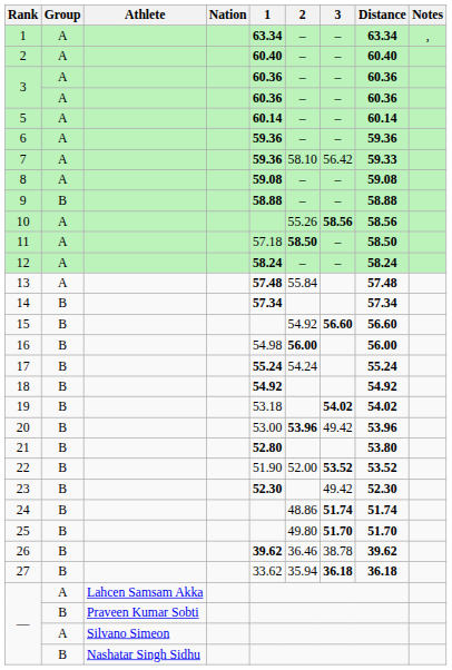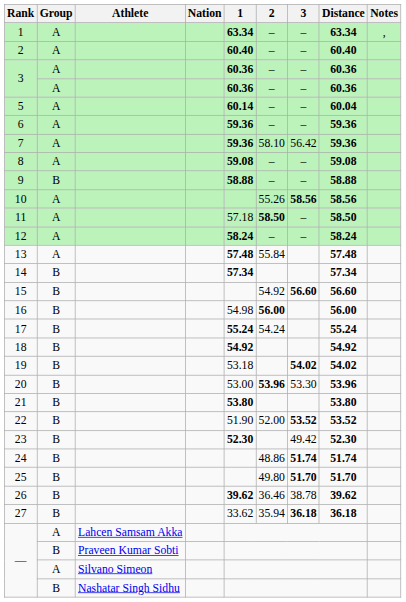 <table class="wikitable sortable" style="text-align:center">
 <tr>
 <th>Rank</th>
 <th>Group</th>
 <th>Athlete</th>
 <th>Nation</th>
 <th>1</th>
 <th>2</th>
 <th>3</th>
 <th>Distance</th>
 <th>Notes</th>
 </tr>
 <tr bgcolor=bbf3bb>
 <td>1</td>
 <td>A</td>
 <td align=left></td>
 <td align=left></td>
 <td><strong>63.34</strong> </td>
 <td>–</td>
 <td>–</td>
 <td><strong>63.34</strong></td>
 <td>, </td>
 </tr>
 <tr bgcolor=bbf3bb>
 <td>2</td>
 <td>A</td>
 <td align=left></td>
 <td align=left></td>
 <td><strong>60.40</strong></td>
 <td>–</td>
 <td>–</td>
 <td><strong>60.40</strong></td>
 <td></td>
 </tr>
 <tr bgcolor=bbf3bb>
 <td rowspan=2>3</td>
 <td>A</td>
 <td align=left></td>
 <td align=left></td>
 <td><strong>60.36</strong></td>
 <td>–</td>
 <td>–</td>
 <td><strong>60.36</strong></td>
 <td></td>
 </tr>
 <tr bgcolor=bbf3bb>
 <td>A</td>
 <td align=left></td>
 <td align=left></td>
 <td><strong>60.36</strong></td>
 <td>–</td>
 <td>–</td>
 <td><strong>60.36</strong></td>
 <td></td>
 </tr>
 <tr bgcolor=bbf3bb>
 <td>5</td>
 <td>A</td>
 <td align=left></td>
 <td align=left></td>
 <td><strong>60.14</strong></td>
 <td>–</td>
 <td>–</td>
-<td><strong>60.14</strong></td>
+<td><strong>60.04</strong></td>
 <td></td>
 </tr>
 <tr bgcolor=bbf3bb>
 <td>6</td>
 <td>A</td>
 <td align=left></td>
 <td align=left></td>
 <td><strong>59.36</strong></td>
 <td>–</td>
 <td>–</td>
 <td><strong>59.36</strong></td>
 <td></td>
 </tr>
 <tr bgcolor=bbf3bb>
 <td>7</td>
 <td>A</td>
 <td align=left></td>
 <td align=left></td>
 <td><strong>59.36</strong></td>
 <td>58.10</td>
 <td>56.42</td>
-<td><strong>59.33</strong></td>
+<td><strong>59.36</strong></td>
 <td></td>
 </tr>
 <tr bgcolor=bbf3bb>
 <td>8</td>
 <td>A</td>
 <td align=left></td>
 <td align=left></td>
 <td><strong>59.08</strong></td>
 <td>–</td>
 <td>–</td>
 <td><strong>59.08</strong></td>
 <td></td>
 </tr>
 <tr bgcolor=bbf3bb>
 <td>9</td>
 <td>B</td>
 <td align=left></td>
 <td align=left></td>
 <td><strong>58.88</strong></td>
 <td>–</td>
 <td>–</td>
 <td><strong>58.88</strong></td>
 <td></td>
 </tr>
 <tr bgcolor=bbf3bb>
 <td>10</td>
 <td>A</td>
 <td align=left></td>
 <td align=left></td>
 <td></td>
 <td>55.26</td>
 <td><strong>58.56</strong></td>
 <td><strong>58.56</strong></td>
 <td></td>
 </tr>
 <tr bgcolor=bbf3bb>
 <td>11</td>
 <td>A</td>
 <td align=left></td>
 <td align=left></td>
 <td>57.18</td>
 <td><strong>58.50</strong></td>
 <td>–</td>
 <td><strong>58.50</strong></td>
 <td></td>
 </tr>
 <tr bgcolor=bbf3bb>
 <td>12</td>
 <td>A</td>
 <td align=left></td>
 <td align=left></td>
 <td><strong>58.24</strong></td>
 <td>–</td>
 <td>–</td>
 <td><strong>58.24</strong></td>
 <td></td>
 </tr>
 <tr>
 <td>13</td>
 <td>A</td>
 <td align=left></td>
 <td align=left></td>
 <td><strong>57.48</strong></td>
 <td>55.84</td>
 <td></td>
 <td><strong>57.48</strong></td>
 <td></td>
 </tr>
 <tr>
 <td>14</td>
 <td>B</td>
 <td align=left></td>
 <td align=left></td>
 <td><strong>57.34</strong></td>
 <td></td>
 <td></td>
 <td><strong>57.34</strong></td>
 <td></td>
 </tr>
 <tr>
 <td>15</td>
 <td>B</td>
 <td align=left></td>
 <td align=left></td>
 <td></td>
 <td>54.92</td>
 <td><strong>56.60</strong></td>
 <td><strong>56.60</strong></td>
 <td></td>
 </tr>
 <tr>
 <td>16</td>
 <td>B</td>
 <td align=left></td>
 <td align=left></td>
 <td>54.98</td>
 <td><strong>56.00</strong></td>
 <td></td>
 <td><strong>56.00</strong></td>
 <td></td>
 </tr>
 <tr>
 <td>17</td>
 <td>B</td>
 <td align=left></td>
 <td align=left></td>
 <td><strong>55.24</strong></td>
 <td>54.24</td>
 <td></td>
 <td><strong>55.24</strong></td>
 <td></td>
 </tr>
 <tr>
 <td>18</td>
 <td>B</td>
 <td align=left></td>
 <td align=left></td>
 <td><strong>54.92</strong></td>
 <td></td>
 <td></td>
 <td><strong>54.92</strong></td>
 <td></td>
 </tr>
 <tr>
 <td>19</td>
 <td>B</td>
 <td align=left></td>
 <td align=left></td>
 <td>53.18</td>
 <td></td>
 <td><strong>54.02</strong></td>
 <td><strong>54.02</strong></td>
 <td></td>
 </tr>
 <tr>
 <td>20</td>
 <td>B</td>
 <td align=left></td>
 <td align=left></td>
 <td>53.00</td>
 <td><strong>53.96</strong></td>
-<td>49.42</td>
+<td>53.30</td>
 <td><strong>53.96</strong></td>
 <td></td>
 </tr>
 <tr>
 <td>21</td>
 <td>B</td>
 <td align=left></td>
 <td align=left></td>
-<td><strong>52.80</strong></td>
+<td><strong>53.80</strong></td>
 <td></td>
 <td></td>
 <td><strong>53.80</strong></td>
 <td></td>
 </tr>
 <tr>
 <td>22</td>
 <td>B</td>
 <td align=left></td>
 <td align=left></td>
 <td>51.90</td>
 <td>52.00</td>
 <td><strong>53.52</strong></td>
 <td><strong>53.52</strong></td>
 <td></td>
 </tr>
 <tr>
 <td>23</td>
 <td>B</td>
 <td align=left></td>
 <td align=left></td>
 <td><strong>52.30</strong></td>
 <td></td>
 <td>49.42</td>
 <td><strong>52.30</strong></td>
 <td></td>
 </tr>
 <tr>
 <td>24</td>
 <td>B</td>
 <td align=left></td>
 <td align=left></td>
 <td></td>
 <td>48.86</td>
 <td><strong>51.74</strong></td>
 <td><strong>51.74</strong></td>
 <td></td>
 </tr>
 <tr>
 <td>25</td>
 <td>B</td>
 <td align=left></td>
 <td align=left></td>
 <td></td>
 <td>49.80</td>
 <td><strong>51.70</strong></td>
 <td><strong>51.70</strong></td>
 <td></td>
 </tr>
 <tr>
 <td>26</td>
 <td>B</td>
 <td align=left></td>
 <td align=left></td>
 <td><strong>39.62</strong></td>
 <td>36.46</td>
 <td>38.78</td>
 <td><strong>39.62</strong></td>
 <td></td>
 </tr>
 <tr>
 <td>27</td>
 <td>B</td>
 <td align=left></td>
 <td align=left></td>
 <td>33.62</td>
 <td>35.94</td>
 <td><strong>36.18</strong></td>
 <td><strong>36.18</strong></td>
 <td></td>
 </tr>
 <tr>
 <td rowspan=4 data-sort-value=28>—</td>
 <td>A</td>
 <td align=left data-sort-value="Akka, Lahcen Samsam"><a href='#'>Lahcen Samsam Akka</a></td>
 <td align=left></td>
 <td colspan=4 data-sort-value=0.00></td>
 <td></td>
 </tr>
 <tr>
 <td>B</td>
 <td align=left data-sort-value="Kumar Sobti, Praveen"><a href='#'>Praveen Kumar Sobti</a></td>
 <td align=left></td>
 <td colspan=4 data-sort-value=0.00></td>
 <td></td>
 </tr>
 <tr>
 <td>A</td>
 <td align=left data-sort-value="Simeon, Silvano"><a href='#'>Silvano Simeon</a></td>
 <td align=left></td>
 <td colspan=4 data-sort-value=0.00></td>
 <td></td>
 </tr>
 <tr>
 <td>B</td>
 <td align=left data-sort-value="Singh Sidhu, Nashatar"><a href='#'>Nashatar Singh Sidhu</a></td>
 <td align=left></td>
 <td colspan=4 data-sort-value=0.00></td>
 <td></td>
 </tr>
 </table>
